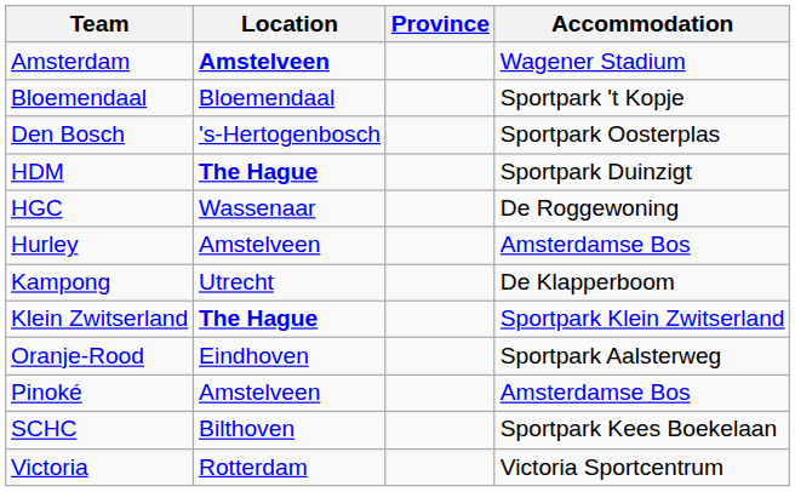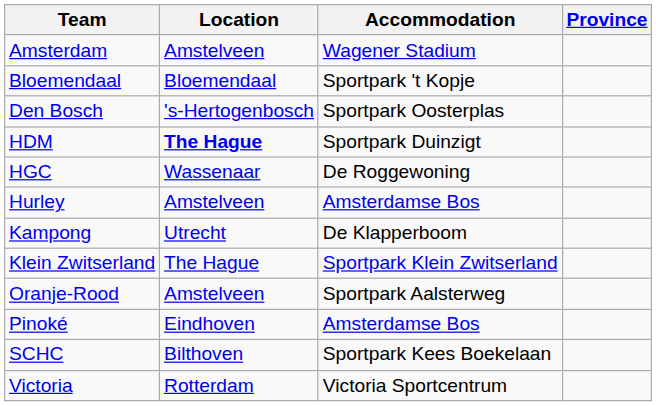 <table class="wikitable sortable">
 <tr>
 <th>Team</th>
 <th>Location</th>
+<th>Accommodation</th>
 <th><a href='#'>Province</a></th>
-<th>Accommodation</th>
 </tr>
 <tr>
 <td><a href='#'>Amsterdam</a></td>
-<td><strong><a href='#'>Amstelveen</a></strong></td>
+<td><a href='#'>Amstelveen</a></td>
+<td><a href='#'>Wagener Stadium</a></td>
 <td></td>
-<td><a href='#'>Wagener Stadium</a></td>
 </tr>
 <tr>
 <td><a href='#'>Bloemendaal</a></td>
 <td><a href='#'>Bloemendaal</a></td>
+<td>Sportpark 't Kopje</td>
 <td></td>
-<td>Sportpark 't Kopje</td>
 </tr>
 <tr>
 <td><a href='#'>Den Bosch</a></td>
 <td><a href='#'>'s-Hertogenbosch</a></td>
+<td>Sportpark Oosterplas</td>
 <td></td>
-<td>Sportpark Oosterplas</td>
 </tr>
 <tr>
 <td><a href='#'>HDM</a></td>
 <td><strong><a href='#'>The Hague</a></strong></td>
+<td>Sportpark Duinzigt</td>
 <td></td>
-<td>Sportpark Duinzigt</td>
 </tr>
 <tr>
 <td><a href='#'>HGC</a></td>
 <td><a href='#'>Wassenaar</a></td>
+<td>De Roggewoning</td>
 <td></td>
-<td>De Roggewoning</td>
 </tr>
 <tr>
 <td><a href='#'>Hurley</a></td>
 <td><a href='#'>Amstelveen</a></td>
+<td><a href='#'>Amsterdamse Bos</a></td>
 <td></td>
-<td><a href='#'>Amsterdamse Bos</a></td>
 </tr>
 <tr>
 <td><a href='#'>Kampong</a></td>
 <td><a href='#'>Utrecht</a></td>
+<td>De Klapperboom</td>
 <td></td>
-<td>De Klapperboom</td>
 </tr>
 <tr>
 <td><a href='#'>Klein Zwitserland</a></td>
-<td><strong><a href='#'>The Hague</a></strong></td>
+<td><a href='#'>The Hague</a></td>
+<td><a href='#'>Sportpark Klein Zwitserland</a></td>
 <td></td>
-<td><a href='#'>Sportpark Klein Zwitserland</a></td>
 </tr>
 <tr>
 <td><a href='#'>Oranje-Rood</a></td>
-<td><a href='#'>Eindhoven</a></td>
+<td><a href='#'>Amstelveen</a></td>
+<td>Sportpark Aalsterweg</td>
 <td></td>
-<td>Sportpark Aalsterweg</td>
 </tr>
 <tr>
 <td><a href='#'>Pinoké</a></td>
-<td><a href='#'>Amstelveen</a></td>
+<td><a href='#'>Eindhoven</a></td>
+<td><a href='#'>Amsterdamse Bos</a></td>
 <td></td>
-<td><a href='#'>Amsterdamse Bos</a></td>
 </tr>
 <tr>
 <td><a href='#'>SCHC</a></td>
 <td><a href='#'>Bilthoven</a></td>
+<td>Sportpark Kees Boekelaan</td>
 <td></td>
-<td>Sportpark Kees Boekelaan</td>
 </tr>
 <tr>
 <td><a href='#'>Victoria</a></td>
 <td><a href='#'>Rotterdam</a></td>
+<td>Victoria Sportcentrum</td>
 <td></td>
-<td>Victoria Sportcentrum</td>
 </tr>
 </table>
